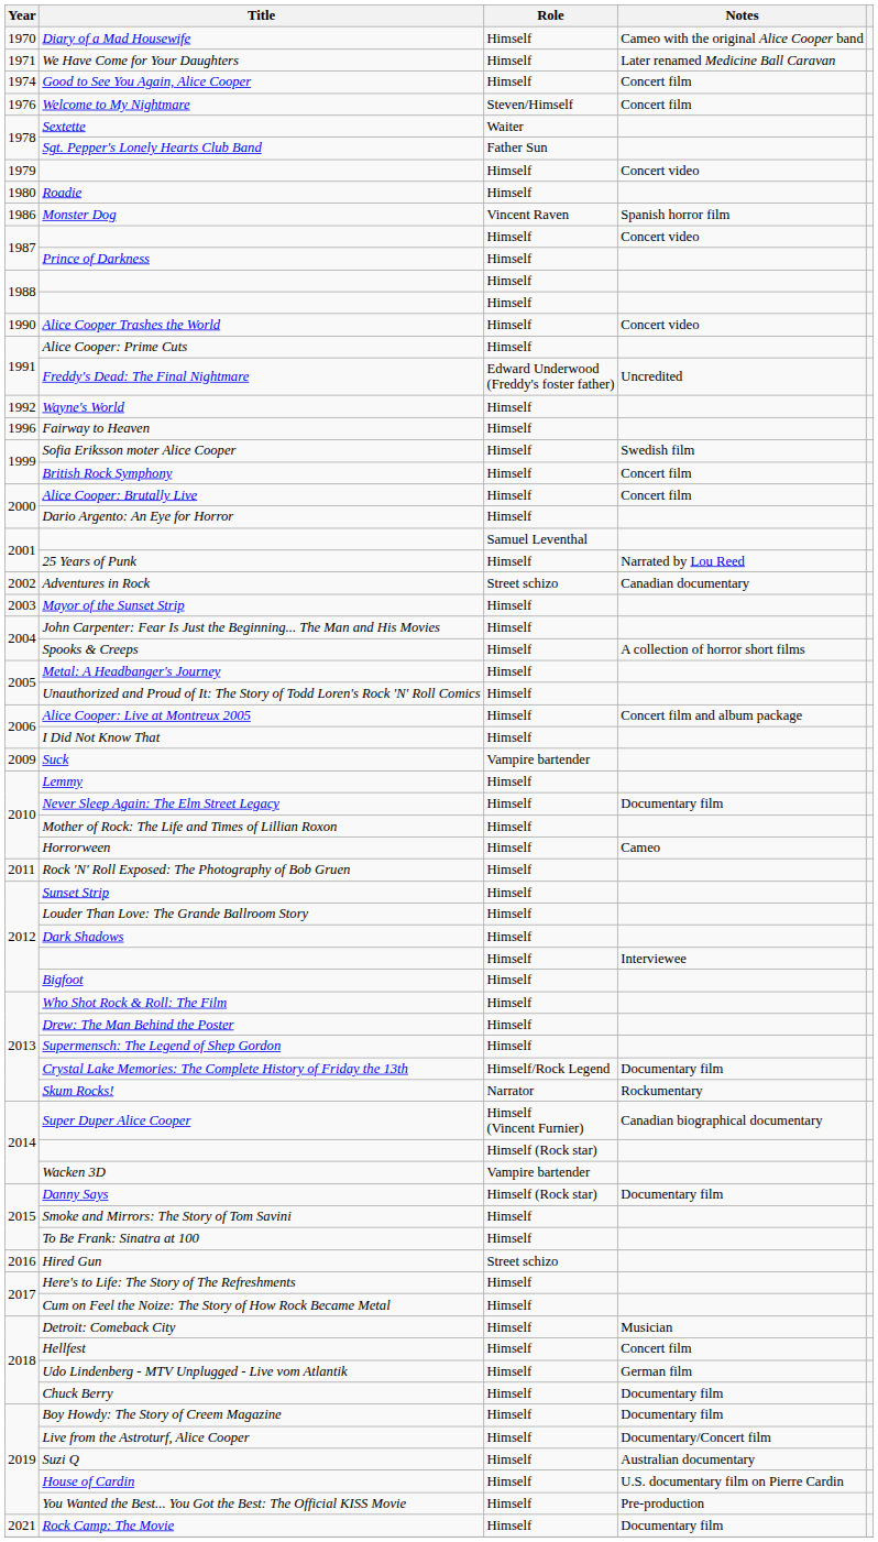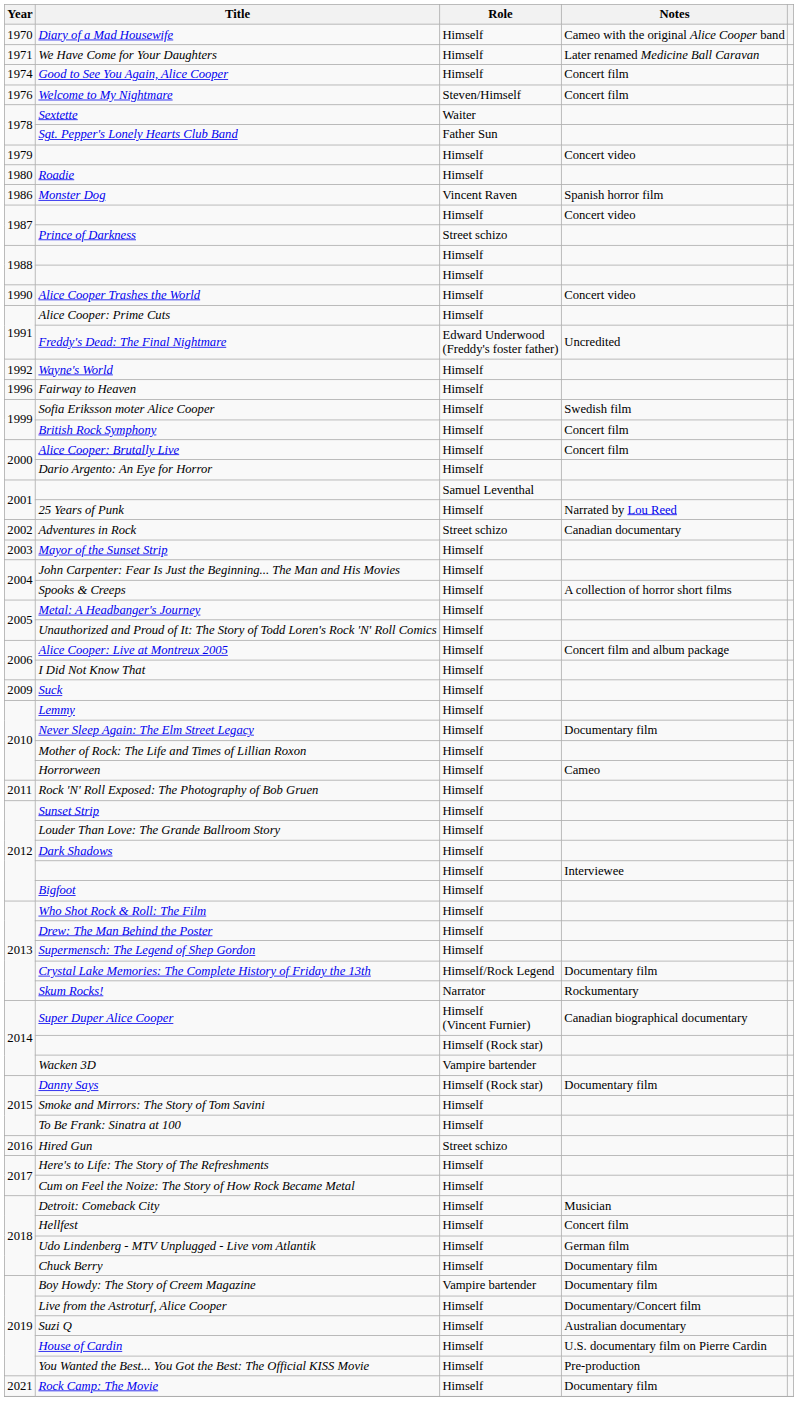 <table class="wikitable sortable plainrowheaders">
 <tr>
 <th scope="col">Year</th>
 <th scope="col">Title</th>
 <th scope="col">Role</th>
 <th scope="col" class="unsortable">Notes</th>
 <th scope="col" class="unsortable"></th>
 </tr>
 <tr>
 <td>1970</td>
 <td><em><a href='#'>Diary of a Mad Housewife</a></em></td>
 <td>Himself</td>
 <td>Cameo with the original <em>Alice Cooper</em> band</td>
 <td></td>
 </tr>
 <tr>
 <td>1971</td>
 <td><em>We Have Come for Your Daughters</em></td>
 <td>Himself</td>
 <td>Later renamed <em>Medicine Ball Caravan</em></td>
 <td style="text-align:center;"></td>
 </tr>
 <tr>
 <td>1974</td>
 <td><em><a href='#'>Good to See You Again, Alice Cooper</a></em></td>
 <td>Himself</td>
 <td>Concert film</td>
 <td></td>
 </tr>
 <tr>
 <td>1976</td>
 <td><em><a href='#'>Welcome to My Nightmare</a></em></td>
 <td>Steven/Himself</td>
 <td>Concert film</td>
 <td></td>
 </tr>
 <tr>
 <td rowspan="2">1978</td>
 <td><em><a href='#'>Sextette</a></em></td>
 <td>Waiter</td>
 <td></td>
 <td></td>
 </tr>
 <tr>
 <td><em><a href='#'>Sgt. Pepper's Lonely Hearts Club Band</a></em></td>
 <td>Father Sun</td>
 <td></td>
 <td></td>
 </tr>
 <tr>
 <td>1979</td>
 <td><em></em></td>
 <td>Himself</td>
 <td>Concert video</td>
 <td></td>
 </tr>
 <tr>
 <td>1980</td>
 <td><em><a href='#'>Roadie</a></em></td>
 <td>Himself</td>
 <td></td>
 <td></td>
 </tr>
 <tr>
 <td>1986</td>
 <td><em><a href='#'>Monster Dog</a></em></td>
 <td>Vincent Raven</td>
 <td>Spanish horror film</td>
 <td></td>
 </tr>
 <tr>
 <td rowspan="2">1987</td>
 <td><em></em></td>
 <td>Himself</td>
 <td>Concert video</td>
 <td></td>
 </tr>
 <tr>
 <td><em><a href='#'>Prince of Darkness</a></em></td>
-<td>Himself</td>
+<td>Street schizo</td>
 <td></td>
 <td></td>
 </tr>
 <tr>
 <td rowspan="2">1988</td>
 <td><em></em></td>
 <td>Himself</td>
 <td></td>
 <td></td>
 </tr>
 <tr>
 <td><em></em></td>
 <td>Himself</td>
 <td></td>
 <td style="text-align:center;"></td>
 </tr>
 <tr>
 <td>1990</td>
 <td><em><a href='#'>Alice Cooper Trashes the World</a></em></td>
 <td>Himself</td>
 <td>Concert video</td>
 <td></td>
 </tr>
 <tr>
 <td rowspan="2">1991</td>
 <td><em>Alice Cooper: Prime Cuts</em></td>
 <td>Himself</td>
 <td></td>
 <td style="text-align:center;"></td>
 </tr>
 <tr>
 <td><em><a href='#'>Freddy's Dead: The Final Nightmare</a></em></td>
 <td>Edward Underwood<br>(Freddy's foster father)</td>
 <td>Uncredited</td>
 <td></td>
 </tr>
 <tr>
 <td>1992</td>
 <td><em><a href='#'>Wayne's World</a></em></td>
 <td>Himself</td>
 <td></td>
 <td></td>
 </tr>
 <tr>
 <td>1996</td>
 <td><em>Fairway to Heaven</em></td>
 <td>Himself</td>
 <td></td>
 <td></td>
 </tr>
 <tr>
 <td rowspan="2">1999</td>
 <td><em>Sofia Eriksson moter Alice Cooper</em></td>
 <td>Himself</td>
 <td>Swedish film</td>
 <td></td>
 </tr>
 <tr>
 <td><em><a href='#'>British Rock Symphony</a></em></td>
 <td>Himself</td>
 <td>Concert film</td>
 <td></td>
 </tr>
 <tr>
 <td rowspan="2">2000</td>
 <td><em><a href='#'>Alice Cooper: Brutally Live</a></em></td>
 <td>Himself</td>
 <td>Concert film</td>
 <td></td>
 </tr>
 <tr>
 <td><em>Dario Argento: An Eye for Horror</em></td>
 <td>Himself</td>
 <td></td>
 <td></td>
 </tr>
 <tr>
 <td rowspan="2">2001</td>
 <td><em></em></td>
 <td>Samuel Leventhal</td>
 <td></td>
 <td></td>
 </tr>
 <tr>
 <td><em>25 Years of Punk</em></td>
 <td>Himself</td>
 <td>Narrated by <a href='#'>Lou Reed</a></td>
 <td></td>
 </tr>
 <tr>
 <td>2002</td>
 <td><em>Adventures in Rock</em></td>
 <td>Street schizo</td>
 <td>Canadian documentary</td>
 <td></td>
 </tr>
 <tr>
 <td>2003</td>
 <td><em><a href='#'>Mayor of the Sunset Strip</a></em></td>
 <td>Himself</td>
 <td></td>
 <td></td>
 </tr>
 <tr>
 <td rowspan="2">2004</td>
 <td><em>John Carpenter: Fear Is Just the Beginning... The Man and His Movies</em></td>
 <td>Himself</td>
 <td></td>
 <td style="text-align:center;"></td>
 </tr>
 <tr>
 <td><em>Spooks & Creeps</em></td>
 <td>Himself</td>
 <td>A collection of horror short films</td>
 <td></td>
 </tr>
 <tr>
 <td rowspan="2">2005</td>
 <td><em><a href='#'>Metal: A Headbanger's Journey</a></em></td>
 <td>Himself</td>
 <td></td>
 <td></td>
 </tr>
 <tr>
 <td><em>Unauthorized and Proud of It: The Story of Todd Loren's Rock 'N' Roll Comics</em></td>
 <td>Himself</td>
 <td></td>
 <td></td>
 </tr>
 <tr>
 <td rowspan="2">2006</td>
 <td><em><a href='#'>Alice Cooper: Live at Montreux 2005</a></em></td>
 <td>Himself</td>
 <td>Concert film and album package</td>
 <td></td>
 </tr>
 <tr>
 <td><em>I Did Not Know That</em></td>
 <td>Himself</td>
 <td></td>
 <td></td>
 </tr>
 <tr>
 <td>2009</td>
 <td><em><a href='#'>Suck</a></em></td>
-<td>Vampire bartender</td>
+<td>Himself</td>
 <td></td>
 <td></td>
 </tr>
 <tr>
 <td rowspan="4">2010</td>
 <td><em><a href='#'>Lemmy</a></em></td>
 <td>Himself</td>
 <td></td>
 <td></td>
 </tr>
 <tr>
 <td><em><a href='#'>Never Sleep Again: The Elm Street Legacy</a></em></td>
 <td>Himself</td>
 <td>Documentary film</td>
 <td></td>
 </tr>
 <tr>
 <td><em>Mother of Rock: The Life and Times of Lillian Roxon</em></td>
 <td>Himself</td>
 <td></td>
 <td></td>
 </tr>
 <tr>
 <td><em>Horrorween</em></td>
 <td>Himself</td>
 <td>Cameo</td>
 <td></td>
 </tr>
 <tr>
 <td>2011</td>
 <td><em>Rock 'N' Roll Exposed: The Photography of Bob Gruen</em></td>
 <td>Himself</td>
 <td></td>
 <td></td>
 </tr>
 <tr>
 <td rowspan="5">2012</td>
 <td><em><a href='#'>Sunset Strip</a></em></td>
 <td>Himself</td>
 <td></td>
 <td></td>
 </tr>
 <tr>
 <td><em>Louder Than Love: The Grande Ballroom Story</em></td>
 <td>Himself</td>
 <td></td>
 <td style="text-align:center;"></td>
 </tr>
 <tr>
 <td><em><a href='#'>Dark Shadows</a></em></td>
 <td>Himself</td>
 <td></td>
 <td></td>
 </tr>
 <tr>
 <td><em></em></td>
 <td>Himself</td>
 <td>Interviewee</td>
 <td></td>
 </tr>
 <tr>
 <td><em><a href='#'>Bigfoot</a></em></td>
 <td>Himself</td>
 <td></td>
 <td></td>
 </tr>
 <tr>
 <td rowspan="5">2013</td>
 <td><em><a href='#'>Who Shot Rock & Roll: The Film</a></em></td>
 <td>Himself</td>
 <td></td>
 <td></td>
 </tr>
 <tr>
 <td><em><a href='#'>Drew: The Man Behind the Poster</a></em></td>
 <td>Himself</td>
 <td></td>
 <td></td>
 </tr>
 <tr>
 <td><em><a href='#'>Supermensch: The Legend of Shep Gordon</a></em></td>
 <td>Himself</td>
 <td></td>
 <td></td>
 </tr>
 <tr>
 <td><em><a href='#'>Crystal Lake Memories: The Complete History of Friday the 13th</a></em></td>
 <td>Himself/Rock Legend</td>
 <td>Documentary film</td>
 <td></td>
 </tr>
 <tr>
 <td><em><a href='#'>Skum Rocks!</a></em></td>
 <td>Narrator</td>
 <td>Rockumentary</td>
 <td></td>
 </tr>
 <tr>
 <td rowspan="3">2014</td>
 <td><em><a href='#'>Super Duper Alice Cooper</a></em></td>
 <td>Himself<br>(Vincent Furnier)</td>
 <td>Canadian biographical documentary</td>
 <td></td>
 </tr>
 <tr>
 <td><em></em></td>
 <td>Himself (Rock star)</td>
 <td></td>
 <td></td>
 </tr>
 <tr>
 <td><em>Wacken 3D</em></td>
 <td>Vampire bartender</td>
 <td></td>
 <td></td>
 </tr>
 <tr>
 <td rowspan="3">2015</td>
 <td><em><a href='#'>Danny Says</a></em></td>
 <td>Himself (Rock star)</td>
 <td>Documentary film</td>
 <td></td>
 </tr>
 <tr>
 <td><em>Smoke and Mirrors: The Story of Tom Savini</em></td>
 <td>Himself</td>
 <td></td>
 <td style="text-align:center;"></td>
 </tr>
 <tr>
 <td><em>To Be Frank: Sinatra at 100</em></td>
 <td>Himself</td>
 <td></td>
 <td></td>
 </tr>
 <tr>
 <td>2016</td>
 <td><em>Hired Gun</em></td>
 <td>Street schizo</td>
 <td></td>
 <td></td>
 </tr>
 <tr>
 <td rowspan="2">2017</td>
 <td><em>Here's to Life: The Story of The Refreshments</em></td>
 <td>Himself</td>
 <td></td>
 <td></td>
 </tr>
 <tr>
 <td><em>Cum on Feel the Noize: The Story of How Rock Became Metal</em></td>
 <td>Himself</td>
 <td></td>
 <td></td>
 </tr>
 <tr>
 <td rowspan="4">2018</td>
 <td><em>Detroit: Comeback City</em></td>
 <td>Himself</td>
 <td>Musician</td>
 <td></td>
 </tr>
 <tr>
 <td><em>Hellfest</em></td>
 <td>Himself</td>
 <td>Concert film</td>
 <td></td>
 </tr>
 <tr>
 <td><em>Udo Lindenberg - MTV Unplugged - Live vom Atlantik</em></td>
 <td>Himself</td>
 <td>German film</td>
 <td></td>
 </tr>
 <tr>
 <td><em>Chuck Berry</em></td>
 <td>Himself</td>
 <td>Documentary film</td>
 <td></td>
 </tr>
 <tr>
 <td rowspan="5">2019</td>
 <td><em>Boy Howdy: The Story of Creem Magazine</em></td>
-<td>Himself</td>
+<td>Vampire bartender</td>
 <td>Documentary film</td>
 <td></td>
 </tr>
 <tr>
 <td><em>Live from the Astroturf, Alice Cooper</em></td>
 <td>Himself</td>
 <td>Documentary/Concert film</td>
 <td style="text-align:center;"></td>
 </tr>
 <tr>
 <td><em>Suzi Q</em></td>
 <td>Himself</td>
 <td>Australian documentary</td>
 <td style="text-align:center;"></td>
 </tr>
 <tr>
 <td><em><a href='#'>House of Cardin</a></em></td>
 <td>Himself</td>
 <td>U.S. documentary film on Pierre Cardin</td>
 <td></td>
 </tr>
 <tr>
 <td><em>You Wanted the Best... You Got the Best: The Official KISS Movie</em></td>
 <td>Himself</td>
 <td>Pre-production</td>
 <td></td>
 </tr>
 <tr>
 <td>2021</td>
 <td><em><a href='#'>Rock Camp: The Movie</a></em></td>
 <td>Himself</td>
 <td>Documentary film</td>
 <td style="text-align:center;"></td>
 </tr>
 <tr>
 </tr>
 </table>
